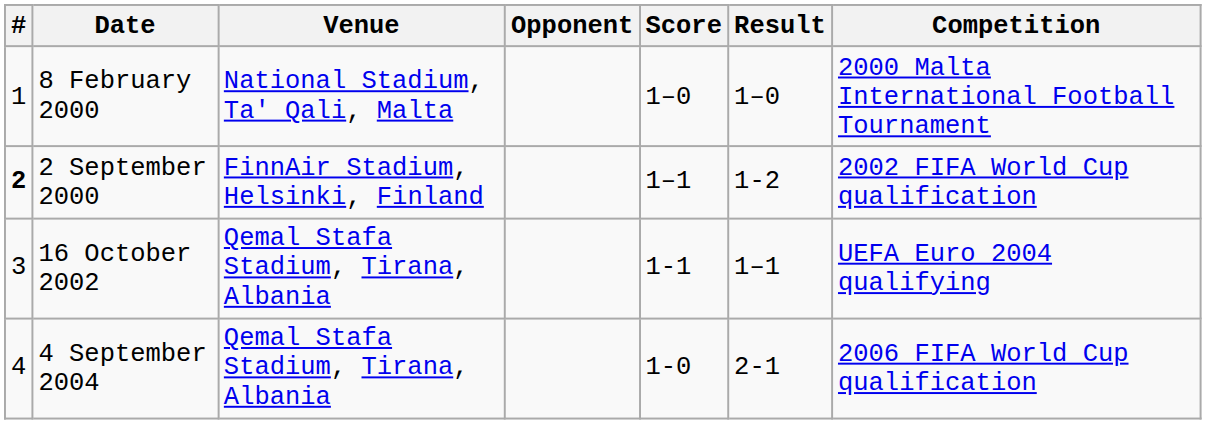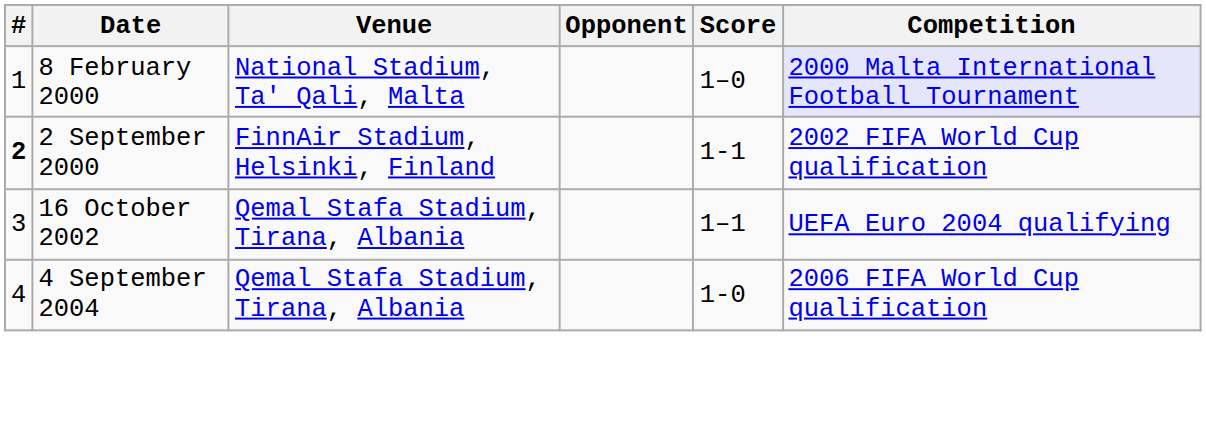 <table class="wikitable">
 <tr>
 <th>#</th>
 <th>Date</th>
 <th>Venue</th>
 <th>Opponent</th>
 <th>Score</th>
-<th>Result</th>
 <th>Competition</th>
 </tr>
 <tr>
 <td>1</td>
 <td>8 February 2000</td>
 <td><a href='#'>National Stadium</a>, <a href='#'>Ta' Qali</a>, <a href='#'>Malta</a></td>
 <td></td>
 <td>1–0</td>
-<td>1–0</td>
-<td><a href='#'>2000 Malta International Football Tournament</a></td>
+<td style="background: lavender;"><a href='#'>2000 Malta International Football Tournament</a></td>
 </tr>
 <tr>
 <td><strong>2</strong></td>
 <td>2 September 2000</td>
 <td><a href='#'>FinnAir Stadium</a>, <a href='#'>Helsinki</a>, <a href='#'>Finland</a></td>
 <td></td>
-<td>1–1</td>
-<td>1-2</td>
+<td>1-1</td>
 <td><a href='#'>2002 FIFA World Cup qualification</a></td>
 </tr>
 <tr>
 <td>3</td>
 <td>16 October 2002</td>
 <td><a href='#'>Qemal Stafa Stadium</a>, <a href='#'>Tirana</a>, <a href='#'>Albania</a></td>
 <td></td>
-<td>1-1</td>
 <td>1–1</td>
 <td><a href='#'>UEFA Euro 2004 qualifying</a></td>
 </tr>
 <tr>
 <td>4</td>
 <td>4 September 2004</td>
 <td><a href='#'>Qemal Stafa Stadium</a>, <a href='#'>Tirana</a>, <a href='#'>Albania</a></td>
 <td></td>
 <td>1-0</td>
-<td>2-1</td>
 <td><a href='#'>2006 FIFA World Cup qualification</a></td>
 </tr>
 </table>
